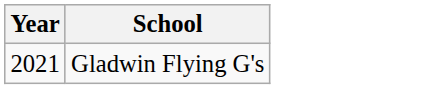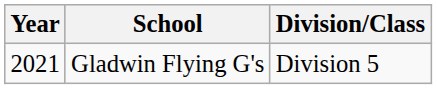 <table class="wikitable">
 <tr>
 <th>Year</th>
 <th>School</th>
+<th>Division/Class</th>
 </tr>
 <tr>
 <td>2021</td>
 <td>Gladwin Flying G's</td>
+<td>Division 5 </td>
 </tr>
 </table>
